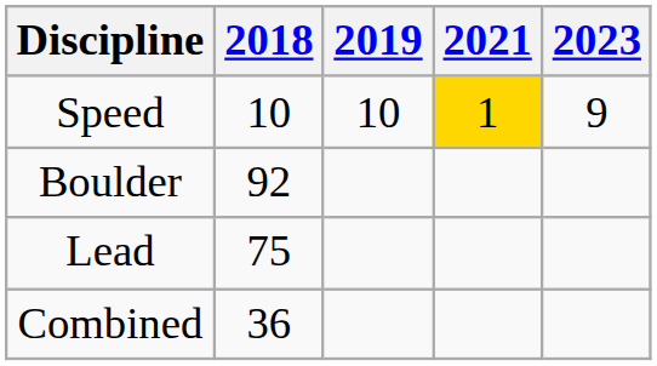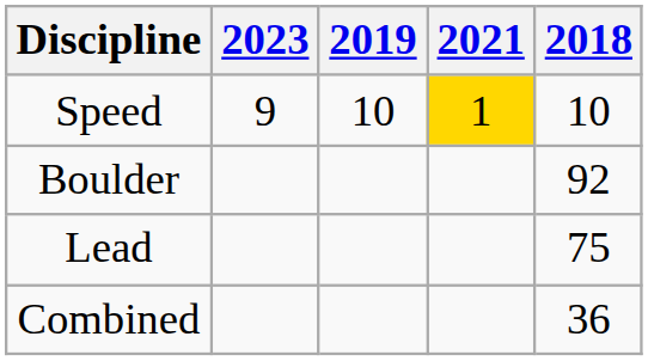 <table class="wikitable" style="text-align: center">
 <tr>
 <th>Discipline</th>
-<th><a href='#'>2018</a></th>
+<th><a href='#'>2023</a></th>
 <th><a href='#'>2019</a></th>
 <th><a href='#'>2021</a></th>
-<th><a href='#'>2023</a></th>
+<th><a href='#'>2018</a></th>
 </tr>
 <tr>
 <td>Speed</td>
-<td>10</td>
+<td>9</td>
 <td>10</td>
 <td style="background: gold">1</td>
-<td>9</td>
+<td>10</td>
 </tr>
 <tr>
 <td>Boulder</td>
-<td>92</td>
 <td></td>
 <td></td>
 <td></td>
+<td>92</td>
 </tr>
 <tr>
 <td>Lead</td>
-<td>75</td>
 <td></td>
 <td></td>
 <td></td>
+<td>75</td>
 </tr>
 <tr>
 <td>Combined</td>
-<td>36</td>
 <td></td>
 <td></td>
 <td></td>
+<td>36</td>
 </tr>
 </table>
